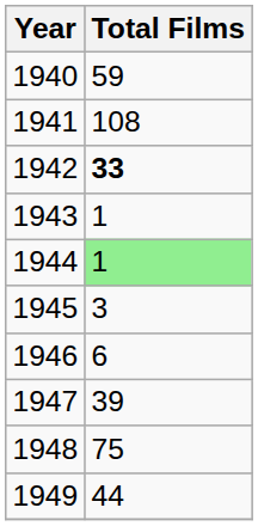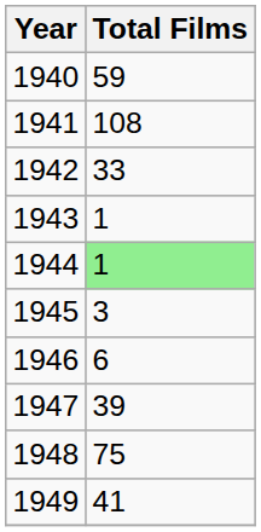 <table class="wikitable">
 <tr>
 <th>Year</th>
 <th>Total Films</th>
 </tr>
 <tr>
 <td>1940</td>
 <td>59</td>
 </tr>
 <tr>
 <td>1941</td>
 <td>108</td>
 </tr>
 <tr>
 <td>1942</td>
-<td><strong>33</strong></td>
+<td>33</td>
 </tr>
 <tr>
 <td>1943</td>
 <td>1</td>
 </tr>
 <tr>
 <td>1944</td>
 <td style="background: lightgreen;">1</td>
 </tr>
 <tr>
 <td>1945</td>
 <td>3</td>
 </tr>
 <tr>
 <td>1946</td>
 <td>6</td>
 </tr>
 <tr>
 <td>1947</td>
 <td>39</td>
 </tr>
 <tr>
 <td>1948</td>
 <td>75</td>
 </tr>
 <tr>
 <td>1949</td>
-<td>44</td>
+<td>41</td>
 </tr>
 <tr>
 </tr>
 </table>
